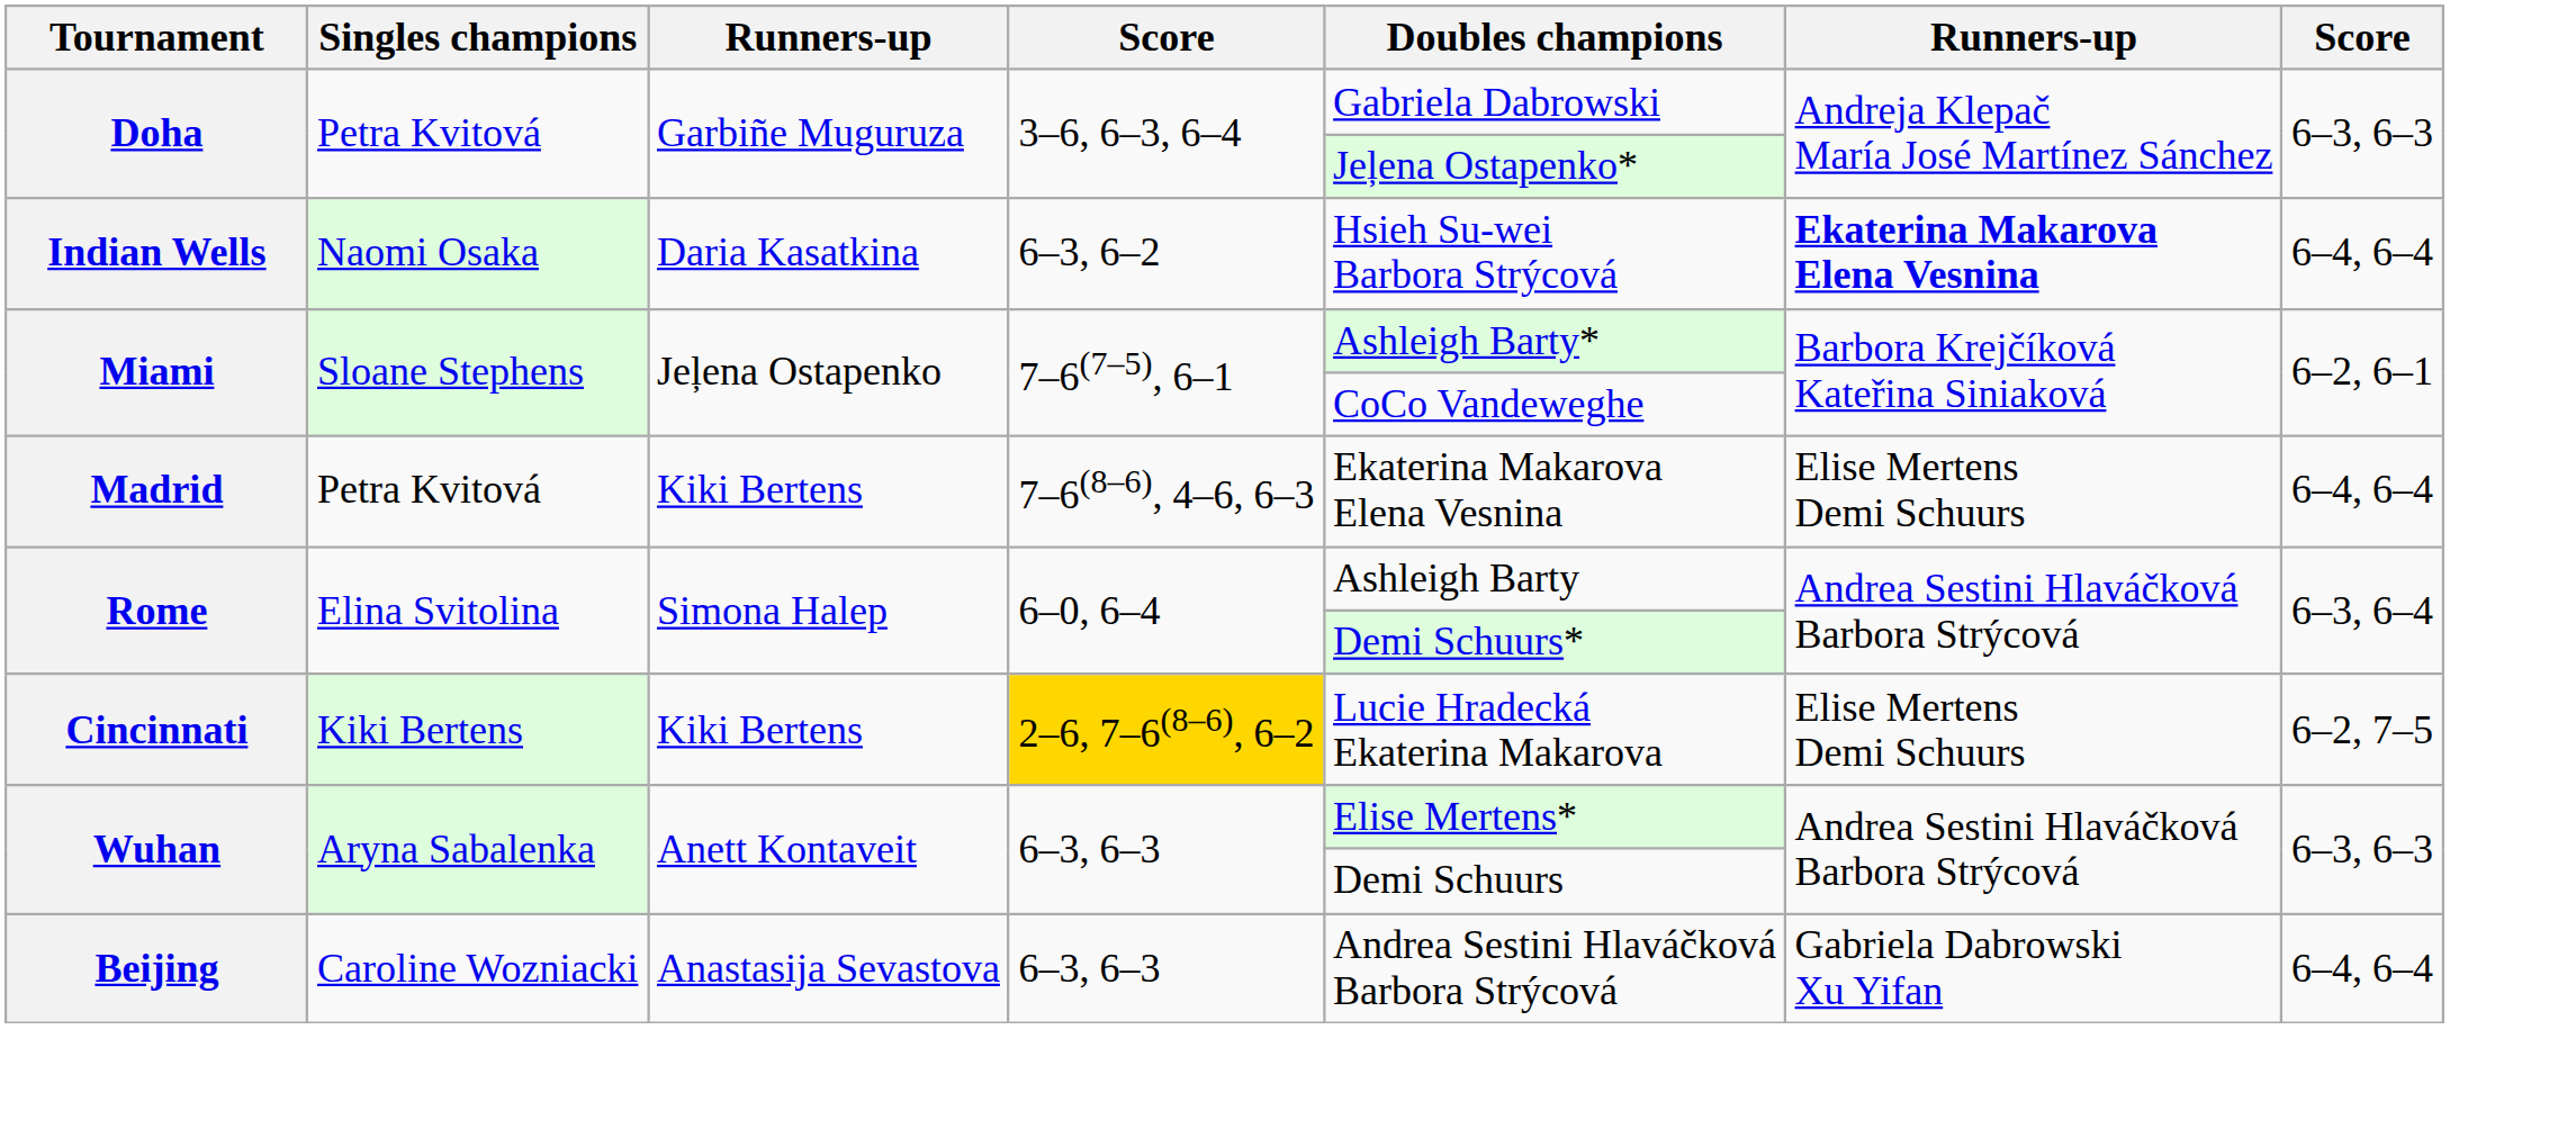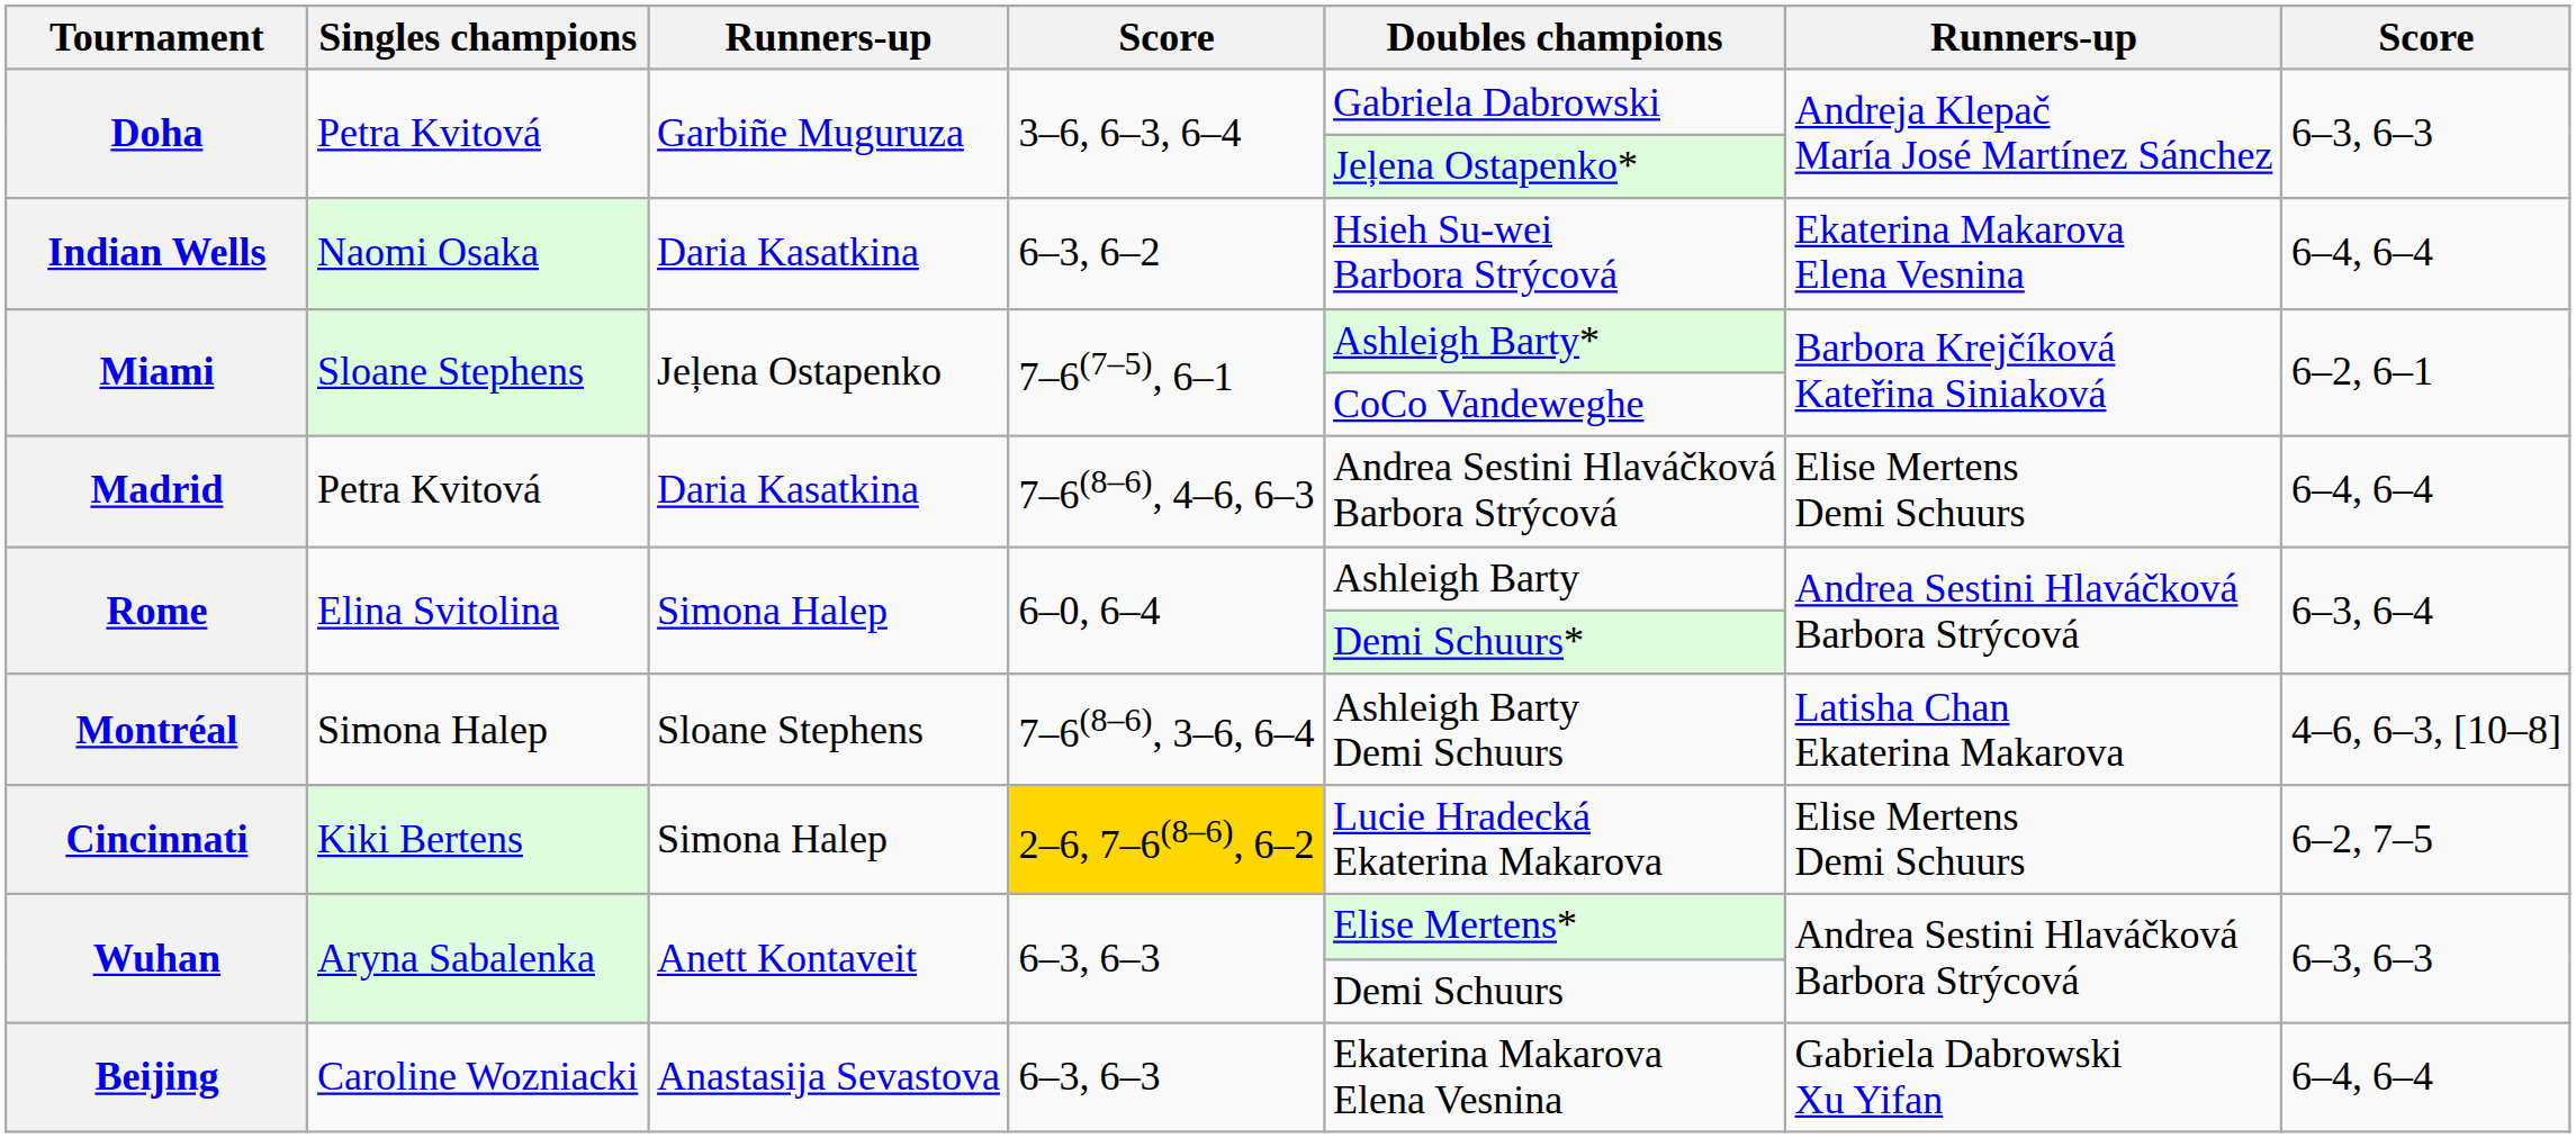 <table class="wikitable plainrowheaders">
 <tr>
 <th scope="col" style="min-width:7em">Tournament</th>
 <th scope="col">Singles champions</th>
 <th scope="col">Runners-up</th>
 <th scope="col">Score</th>
 <th scope="col">Doubles champions</th>
 <th scope="col">Runners-up</th>
 <th scope="col">Score</th>
 </tr>
 <tr>
 <th scope="row" rowspan=2><strong><a href='#'>Doha</a></strong><br></th>
 <td rowspan="2"> <a href='#'>Petra Kvitová</a></td>
 <td rowspan="2"> <a href='#'>Garbiñe Muguruza</a></td>
 <td rowspan="2">3–6, 6–3, 6–4</td>
 <td> <a href='#'>Gabriela Dabrowski</a></td>
 <td rowspan="2"> <a href='#'>Andreja Klepač</a> <br>  <a href='#'>María José Martínez Sánchez</a></td>
 <td rowspan="2">6–3, 6–3</td>
 </tr>
 <tr>
 <td style="background:#ddfddd"> <a href='#'>Jeļena Ostapenko</a>*</td>
 </tr>
 <tr>
 <th scope="row"><strong><a href='#'>Indian Wells</a></strong><br></th>
 <td style="background:#ddfddd"> <a href='#'>Naomi Osaka</a></td>
 <td> <a href='#'>Daria Kasatkina</a></td>
 <td>6–3, 6–2</td>
 <td> <a href='#'>Hsieh Su-wei</a> <br>  <a href='#'>Barbora Strýcová</a></td>
-<td><strong> <a href='#'>Ekaterina Makarova</a> <br>  <a href='#'>Elena Vesnina</a></strong></td>
+<td> <a href='#'>Ekaterina Makarova</a> <br>  <a href='#'>Elena Vesnina</a></td>
 <td>6–4, 6–4</td>
 </tr>
 <tr>
 <th scope="row" rowspan=2><strong><a href='#'>Miami</a></strong><br></th>
 <td rowspan="2" style="background:#ddfddd"> <a href='#'>Sloane Stephens</a></td>
 <td rowspan="2"> Jeļena Ostapenko</td>
 <td rowspan="2">7–6<sup>(7–5)</sup>, 6–1</td>
 <td style="background:#ddfddd"> <a href='#'>Ashleigh Barty</a>*</td>
 <td rowspan="2"> <a href='#'>Barbora Krejčíková</a> <br>  <a href='#'>Kateřina Siniaková</a></td>
 <td rowspan="2">6–2, 6–1</td>
 </tr>
 <tr>
 <td> <a href='#'>CoCo Vandeweghe</a></td>
 </tr>
 <tr>
 <th scope="row"><strong><a href='#'>Madrid</a></strong><br></th>
 <td> Petra Kvitová</td>
-<td> <a href='#'>Kiki Bertens</a></td>
+<td> <a href='#'>Daria Kasatkina</a></td>
 <td>7–6<sup>(8–6)</sup>, 4–6, 6–3</td>
-<td> Ekaterina Makarova <br>  Elena Vesnina</td>
+<td> Andrea Sestini Hlaváčková <br>  Barbora Strýcová</td>
 <td> Elise Mertens <br>  Demi Schuurs</td>
 <td>6–4, 6–4</td>
 </tr>
 <tr>
 <th scope="row" rowspan=2><strong><a href='#'>Rome</a></strong><br></th>
 <td rowspan="2"> <a href='#'>Elina Svitolina</a></td>
 <td rowspan="2"> <a href='#'>Simona Halep</a></td>
 <td rowspan="2">6–0, 6–4</td>
 <td> Ashleigh Barty</td>
 <td rowspan="2"> <a href='#'>Andrea Sestini Hlaváčková</a> <br>  Barbora Strýcová</td>
 <td rowspan="2">6–3, 6–4</td>
 </tr>
 <tr>
 <td style="background:#ddfddd"> <a href='#'>Demi Schuurs</a>*</td>
 </tr>
 <tr>
+<th scope="row"><strong><a href='#'>Montréal</a></strong><br></th>
+<td> Simona Halep</td>
+<td> Sloane Stephens</td>
+<td>7–6<sup>(8–6)</sup>, 3–6, 6–4</td>
+<td> Ashleigh Barty <br>  Demi Schuurs</td>
+<td> <a href='#'>Latisha Chan</a> <br>  Ekaterina Makarova</td>
+<td>4–6, 6–3, [10–8]</td>
+</tr>
+<tr>
 <th scope="row"><strong><a href='#'>Cincinnati</a></strong><br></th>
 <td style="background:#ddfddd"> <a href='#'>Kiki Bertens</a></td>
-<td> <a href='#'>Kiki Bertens</a></td>
+<td> Simona Halep</td>
 <td style="background: gold;">2–6, 7–6<sup>(8–6)</sup>, 6–2</td>
 <td> <a href='#'>Lucie Hradecká</a> <br>  Ekaterina Makarova</td>
 <td> Elise Mertens <br>  Demi Schuurs</td>
 <td>6–2, 7–5</td>
 </tr>
 <tr>
 <th scope="row" rowspan=2><strong><a href='#'>Wuhan</a></strong><br></th>
 <td rowspan="2" style="background:#ddfddd"> <a href='#'>Aryna Sabalenka</a></td>
 <td rowspan="2"> <a href='#'>Anett Kontaveit</a></td>
 <td rowspan="2">6–3, 6–3</td>
 <td style="background:#ddfddd"> <a href='#'>Elise Mertens</a>*</td>
 <td rowspan="2"> Andrea Sestini Hlaváčková <br>  Barbora Strýcová</td>
 <td rowspan="2">6–3, 6–3</td>
 </tr>
 <tr>
 <td> Demi Schuurs</td>
 </tr>
 <tr>
 <th scope="row"><strong><a href='#'>Beijing</a></strong><br></th>
 <td> <a href='#'>Caroline Wozniacki</a></td>
 <td> <a href='#'>Anastasija Sevastova</a></td>
 <td>6–3, 6–3</td>
-<td> Andrea Sestini Hlaváčková <br>  Barbora Strýcová</td>
+<td> Ekaterina Makarova <br>  Elena Vesnina</td>
 <td> Gabriela Dabrowski <br>  <a href='#'>Xu Yifan</a></td>
 <td>6–4, 6–4</td>
 </tr>
 </table>
